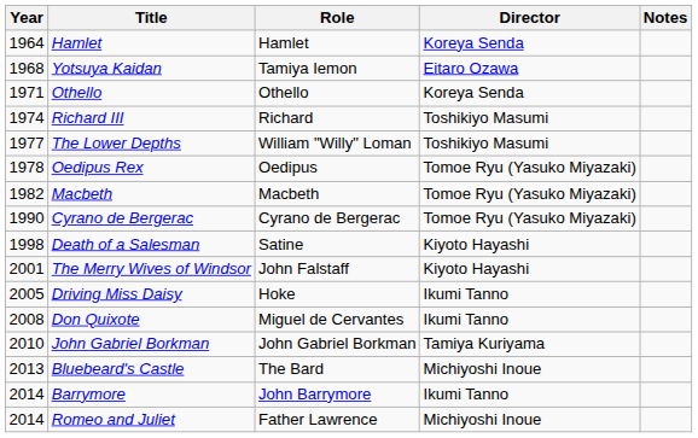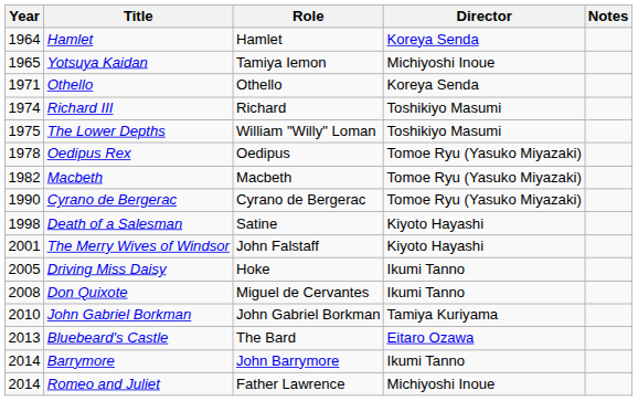 <table class="wikitable sortable">
 <tr>
 <th>Year</th>
 <th>Title</th>
 <th>Role</th>
 <th>Director</th>
 <th class = "unsortable">Notes</th>
 </tr>
 <tr>
 <td>1964</td>
 <td><em><a href='#'>Hamlet</a></em></td>
 <td>Hamlet</td>
 <td><a href='#'>Koreya Senda</a></td>
 <td></td>
 </tr>
 <tr>
-<td>1968</td>
+<td>1965</td>
 <td><em><a href='#'>Yotsuya Kaidan</a></em></td>
 <td>Tamiya Iemon</td>
-<td><a href='#'>Eitaro Ozawa</a></td>
+<td>Michiyoshi Inoue</td>
 <td></td>
 </tr>
 <tr>
 <td>1971</td>
 <td><em><a href='#'>Othello</a></em></td>
 <td>Othello</td>
 <td>Koreya Senda</td>
 <td></td>
 </tr>
 <tr>
 <td>1974</td>
 <td><em><a href='#'>Richard III</a></em></td>
 <td>Richard</td>
 <td>Toshikiyo Masumi</td>
 <td></td>
 </tr>
 <tr>
-<td>1977</td>
+<td>1975</td>
 <td><em><a href='#'>The Lower Depths</a></em></td>
 <td>William "Willy" Loman</td>
 <td>Toshikiyo Masumi</td>
 <td></td>
 </tr>
 <tr>
 <td>1978</td>
 <td><em><a href='#'>Oedipus Rex</a></em></td>
 <td>Oedipus</td>
 <td>Tomoe Ryu (Yasuko Miyazaki)</td>
 <td></td>
 </tr>
 <tr>
 <td>1982</td>
 <td><em><a href='#'>Macbeth</a></em></td>
 <td>Macbeth</td>
 <td>Tomoe Ryu (Yasuko Miyazaki)</td>
 <td></td>
 </tr>
 <tr>
 <td>1990</td>
 <td><em><a href='#'>Cyrano de Bergerac</a></em></td>
 <td>Cyrano de Bergerac</td>
 <td>Tomoe Ryu (Yasuko Miyazaki)</td>
 <td></td>
 </tr>
 <tr>
 <td>1998</td>
 <td><em><a href='#'>Death of a Salesman</a></em></td>
 <td>Satine</td>
 <td>Kiyoto Hayashi</td>
 <td></td>
 </tr>
 <tr>
 <td>2001</td>
 <td><em><a href='#'>The Merry Wives of Windsor</a></em></td>
 <td>John Falstaff</td>
 <td>Kiyoto Hayashi</td>
 <td></td>
 </tr>
 <tr>
 <td>2005</td>
 <td><em><a href='#'>Driving Miss Daisy</a></em></td>
 <td>Hoke</td>
 <td>Ikumi Tanno</td>
 <td></td>
 </tr>
 <tr>
 <td>2008</td>
 <td><em><a href='#'>Don Quixote</a></em></td>
 <td>Miguel de Cervantes</td>
 <td>Ikumi Tanno</td>
 <td></td>
 </tr>
 <tr>
 <td>2010</td>
 <td><em><a href='#'>John Gabriel Borkman</a></em></td>
 <td>John Gabriel Borkman</td>
 <td>Tamiya Kuriyama</td>
 <td></td>
 </tr>
 <tr>
 <td>2013</td>
 <td><em><a href='#'>Bluebeard's Castle</a></em></td>
 <td>The Bard</td>
-<td>Michiyoshi Inoue</td>
+<td><a href='#'>Eitaro Ozawa</a></td>
 <td></td>
 </tr>
 <tr>
 <td>2014</td>
 <td><em><a href='#'>Barrymore</a></em></td>
 <td><a href='#'>John Barrymore</a></td>
 <td>Ikumi Tanno</td>
 <td></td>
 </tr>
 <tr>
 <td>2014</td>
 <td><em><a href='#'>Romeo and Juliet</a></em></td>
 <td>Father Lawrence</td>
 <td>Michiyoshi Inoue</td>
 <td></td>
 </tr>
 </table>
